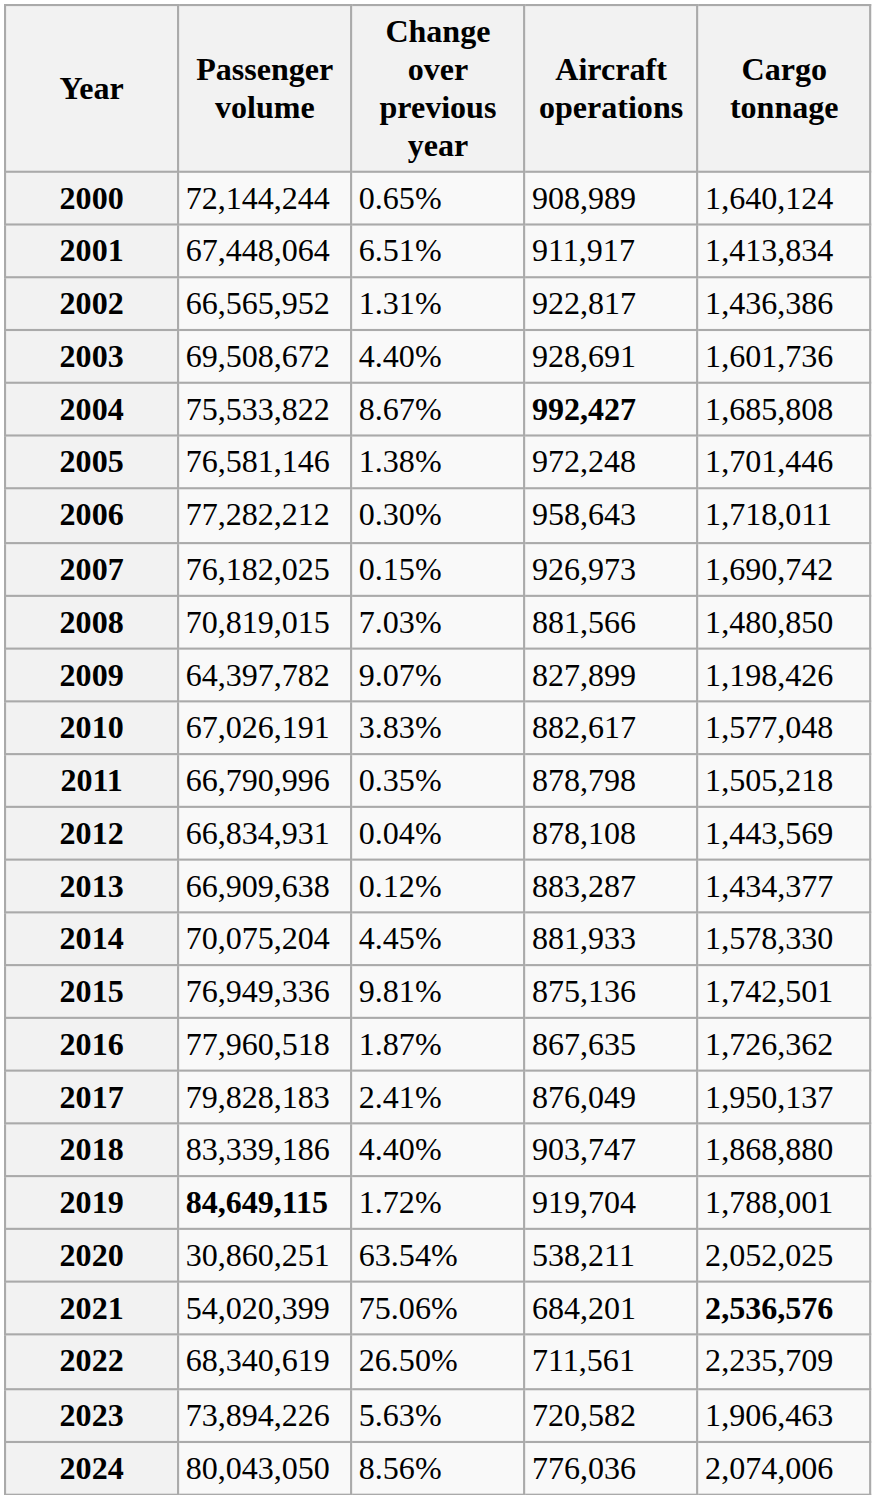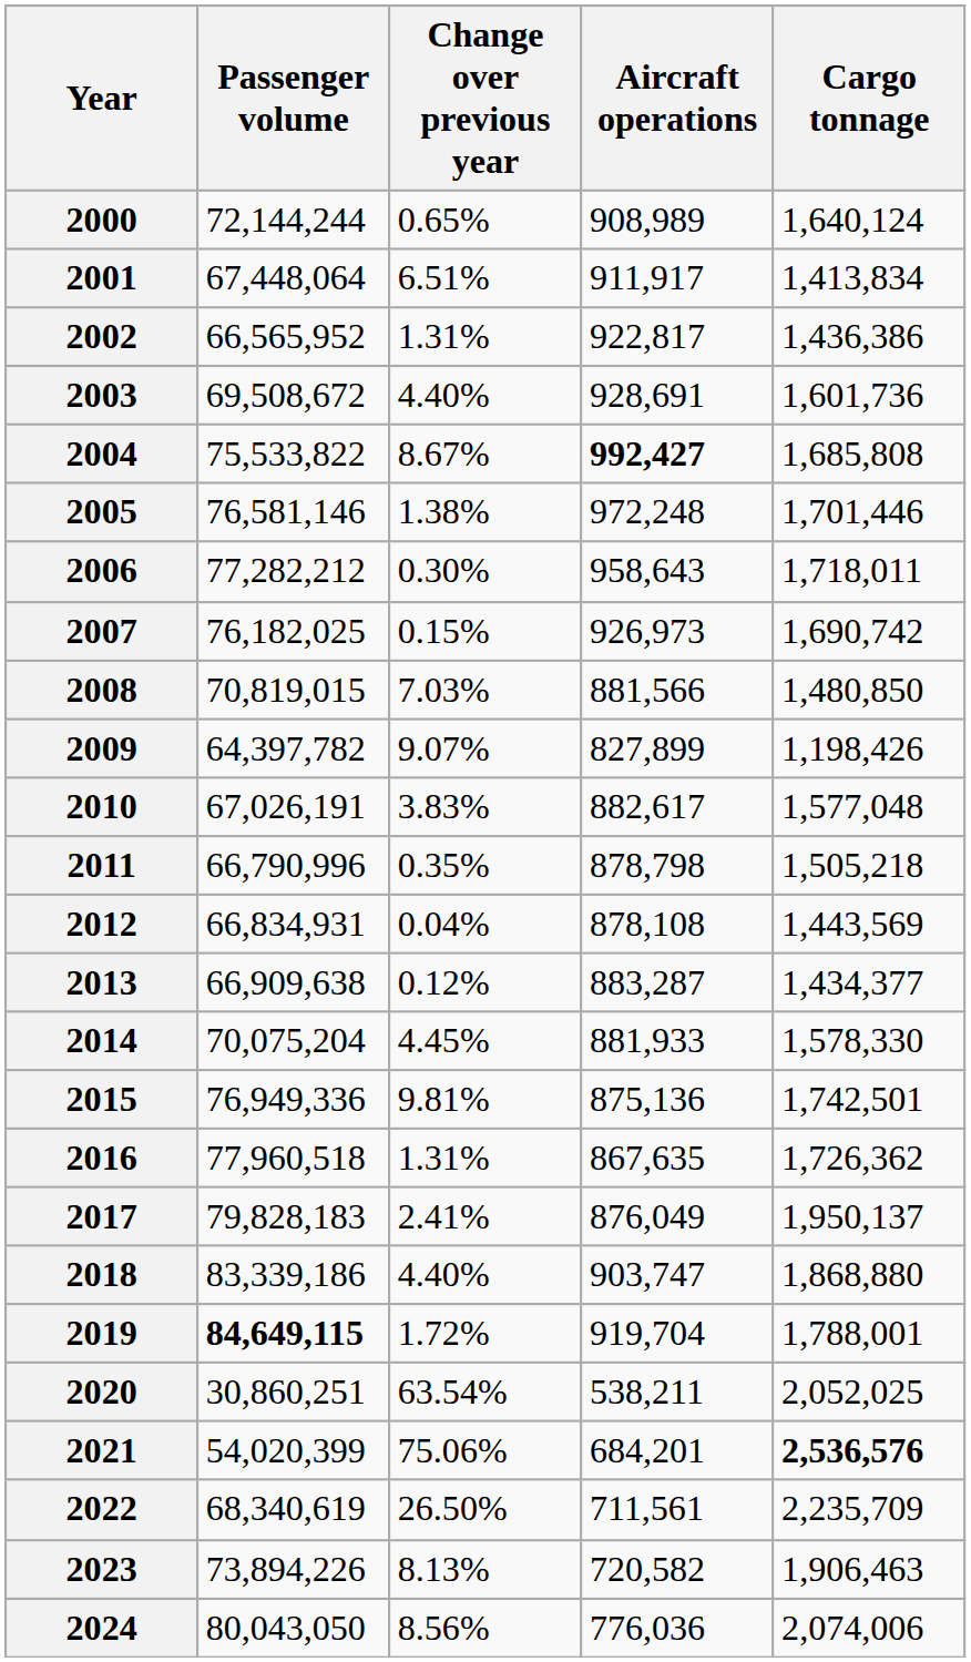 <table class="wikitable sortable" style="font-size: 95%">
 <tr>
 <th style="width:75px">Year</th>
 <th style="width:75px">Passenger volume</th>
 <th style="width:75px">Change over previous year</th>
 <th style="width:75px">Aircraft operations</th>
 <th style="width:75px">Cargo tonnage</th>
 </tr>
 <tr>
 <th>2000</th>
 <td>72,144,244</td>
 <td>0.65%</td>
 <td>908,989</td>
 <td>1,640,124</td>
 </tr>
 <tr>
 <th>2001</th>
 <td>67,448,064</td>
 <td>6.51%</td>
 <td>911,917</td>
 <td>1,413,834</td>
 </tr>
 <tr>
 <th>2002</th>
 <td>66,565,952</td>
 <td>1.31%</td>
 <td>922,817</td>
 <td>1,436,386</td>
 </tr>
 <tr>
 <th>2003</th>
 <td>69,508,672</td>
 <td>4.40%</td>
 <td>928,691</td>
 <td>1,601,736</td>
 </tr>
 <tr>
 <th>2004</th>
 <td>75,533,822</td>
 <td>8.67%</td>
 <td><strong>992,427</strong></td>
 <td>1,685,808</td>
 </tr>
 <tr>
 <th>2005</th>
 <td>76,581,146</td>
 <td>1.38%</td>
 <td>972,248</td>
 <td>1,701,446</td>
 </tr>
 <tr>
 <th>2006</th>
 <td>77,282,212</td>
 <td>0.30%</td>
 <td>958,643</td>
 <td>1,718,011</td>
 </tr>
 <tr>
 <th>2007</th>
 <td>76,182,025</td>
 <td>0.15%</td>
 <td>926,973</td>
 <td>1,690,742</td>
 </tr>
 <tr>
 <th>2008</th>
 <td>70,819,015</td>
 <td>7.03%</td>
 <td>881,566</td>
 <td>1,480,850</td>
 </tr>
 <tr>
 <th>2009</th>
 <td>64,397,782</td>
 <td>9.07%</td>
 <td>827,899</td>
 <td>1,198,426</td>
 </tr>
 <tr>
 <th>2010</th>
 <td>67,026,191</td>
 <td>3.83%</td>
 <td>882,617</td>
 <td>1,577,048</td>
 </tr>
 <tr>
 <th>2011</th>
 <td>66,790,996</td>
 <td>0.35%</td>
 <td>878,798</td>
 <td>1,505,218</td>
 </tr>
 <tr>
 <th>2012</th>
 <td>66,834,931</td>
 <td>0.04%</td>
 <td>878,108</td>
 <td>1,443,569</td>
 </tr>
 <tr>
 <th>2013</th>
 <td>66,909,638</td>
 <td>0.12%</td>
 <td>883,287</td>
 <td>1,434,377</td>
 </tr>
 <tr>
 <th>2014</th>
 <td>70,075,204</td>
 <td>4.45%</td>
 <td>881,933</td>
 <td>1,578,330</td>
 </tr>
 <tr>
 <th>2015</th>
 <td>76,949,336</td>
 <td>9.81%</td>
 <td>875,136</td>
 <td>1,742,501</td>
 </tr>
 <tr>
 <th>2016</th>
 <td>77,960,518</td>
-<td>1.87%</td>
+<td>1.31%</td>
 <td>867,635</td>
 <td>1,726,362</td>
 </tr>
 <tr>
 <th>2017</th>
 <td>79,828,183</td>
 <td>2.41%</td>
 <td>876,049</td>
 <td>1,950,137</td>
 </tr>
 <tr>
 <th>2018</th>
 <td>83,339,186</td>
 <td>4.40%</td>
 <td>903,747</td>
 <td>1,868,880</td>
 </tr>
 <tr>
 <th>2019</th>
 <td><strong>84,649,115</strong></td>
 <td>1.72%</td>
 <td>919,704</td>
 <td>1,788,001</td>
 </tr>
 <tr>
 <th>2020</th>
 <td>30,860,251</td>
 <td>63.54%</td>
 <td>538,211</td>
 <td>2,052,025</td>
 </tr>
 <tr>
 <th>2021</th>
 <td>54,020,399</td>
 <td>75.06%</td>
 <td>684,201</td>
 <td><strong>2,536,576</strong></td>
 </tr>
 <tr>
 <th>2022</th>
 <td>68,340,619</td>
 <td>26.50%</td>
 <td>711,561</td>
 <td>2,235,709</td>
 </tr>
 <tr>
 <th>2023</th>
 <td>73,894,226</td>
-<td>5.63%</td>
+<td>8.13%</td>
 <td>720,582</td>
 <td>1,906,463</td>
 </tr>
 <tr>
 <th>2024</th>
 <td>80,043,050</td>
 <td>8.56%</td>
 <td>776,036</td>
 <td>2,074,006</td>
 </tr>
 </table>
